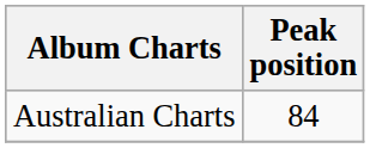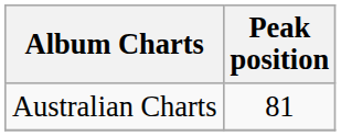 <table class="wikitable">
 <tr>
 <th align="left">Album Charts</th>
 <th align="left">Peak<br>position</th>
 </tr>
 <tr>
 <td align="left">Australian Charts</td>
-<td align="center">84</td>
+<td align="center">81</td>
 </tr>
 <tr>
 </tr>
 </table>
